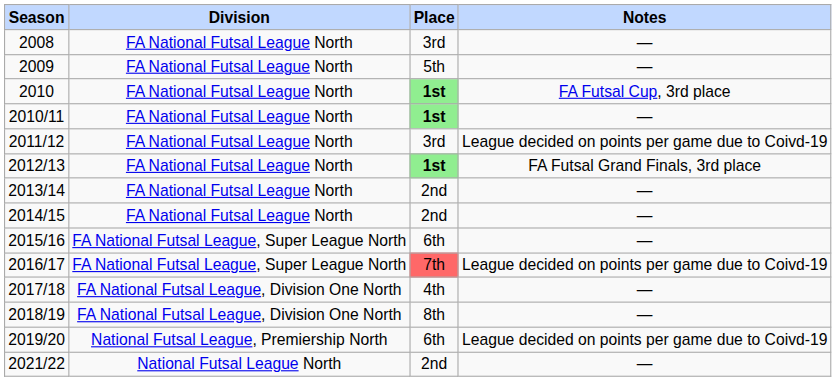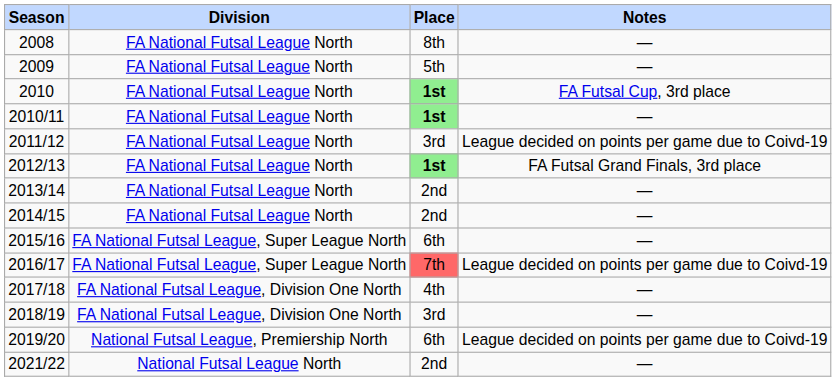 <table class="wikitable" align="center" style="text-align:center; border-collapse:collapse; font-size:90%;">
 <tr>
 <td style="background:#C1D8FF;"><strong>Season</strong></td>
 <td style="background:#C1D8FF;"><strong>Division</strong></td>
 <td style="background:#C1D8FF;"><strong>Place</strong></td>
 <td style="background:#C1D8FF;"><strong>Notes</strong></td>
 </tr>
 <tr>
 <td>2008</td>
 <td><a href='#'>FA National Futsal League</a> North</td>
-<td>3rd</td>
+<td>8th</td>
 <td>—</td>
 </tr>
 <tr>
 <td>2009</td>
 <td><a href='#'>FA National Futsal League</a> North</td>
 <td>5th</td>
 <td>—</td>
 </tr>
 <tr>
 <td>2010</td>
 <td><a href='#'>FA National Futsal League</a> North</td>
 <td style="background:#90EE90;"><strong>1st</strong></td>
 <td><a href='#'>FA Futsal Cup</a>, 3rd place</td>
 </tr>
 <tr>
 <td>2010/11</td>
 <td><a href='#'>FA National Futsal League</a> North</td>
 <td style="background:#90EE90;"><strong>1st</strong></td>
 <td>—</td>
 </tr>
 <tr>
 <td>2011/12</td>
 <td><a href='#'>FA National Futsal League</a> North</td>
 <td>3rd</td>
 <td>League decided on points per game due to Coivd-19</td>
 </tr>
 <tr>
 <td>2012/13</td>
 <td><a href='#'>FA National Futsal League</a> North</td>
 <td style="background:#90EE90;"><strong>1st</strong></td>
 <td>FA Futsal Grand Finals, 3rd place</td>
 </tr>
 <tr>
 <td>2013/14</td>
 <td><a href='#'>FA National Futsal League</a> North</td>
 <td>2nd</td>
 <td>—</td>
 </tr>
 <tr>
 <td>2014/15</td>
 <td><a href='#'>FA National Futsal League</a> North</td>
 <td>2nd</td>
 <td>—</td>
 </tr>
 <tr>
 <td>2015/16</td>
 <td><a href='#'>FA National Futsal League</a>, Super League North</td>
 <td>6th</td>
 <td>—</td>
 </tr>
 <tr>
 <td>2016/17</td>
 <td><a href='#'>FA National Futsal League</a>, Super League North</td>
 <td style="background:#FF6868;">7th</td>
 <td>League decided on points per game due to Coivd-19</td>
 </tr>
 <tr>
 <td>2017/18</td>
 <td><a href='#'>FA National Futsal League</a>, Division One North</td>
 <td>4th</td>
 <td>—</td>
 </tr>
 <tr>
 <td>2018/19</td>
 <td><a href='#'>FA National Futsal League</a>, Division One North</td>
-<td>8th</td>
+<td>3rd</td>
 <td>—</td>
 </tr>
 <tr>
 <td>2019/20</td>
 <td><a href='#'>National Futsal League</a>, Premiership North</td>
 <td>6th</td>
 <td>League decided on points per game due to Coivd-19</td>
 </tr>
 <tr>
 <td>2021/22</td>
 <td><a href='#'>National Futsal League</a>  North</td>
 <td>2nd</td>
 <td>—</td>
 </tr>
 </table>
